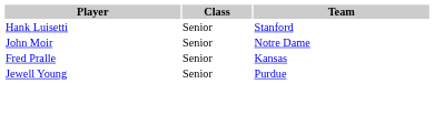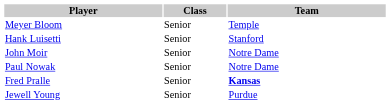 <table style="width:600px" "border:'1' 'solid' 'gray'">
 <tr>
 <th bgcolor="#CCCCCC" style="width:40%">Player</th>
 <th bgcolor="#CCCCCC" style="width:16%">Class</th>
 <th bgcolor="#CCCCCC" style="width:40%">Team</th>
+</tr>
+<tr>
+<td><a href='#'>Meyer Bloom</a></td>
+<td>Senior</td>
+<td><a href='#'>Temple</a></td>
 </tr>
 <tr>
 <td><a href='#'>Hank Luisetti</a></td>
 <td>Senior</td>
 <td><a href='#'>Stanford</a></td>
 </tr>
 <tr>
 <td><a href='#'>John Moir</a></td>
 <td>Senior</td>
 <td><a href='#'>Notre Dame</a></td>
 </tr>
 <tr>
+<td><a href='#'>Paul Nowak</a></td>
+<td>Senior</td>
+<td><a href='#'>Notre Dame</a></td>
+</tr>
+<tr>
 <td><a href='#'>Fred Pralle</a></td>
 <td>Senior</td>
-<td><a href='#'>Kansas</a></td>
+<td><strong><a href='#'>Kansas</a></strong></td>
 </tr>
 <tr>
 <td><a href='#'>Jewell Young</a></td>
 <td>Senior</td>
 <td><a href='#'>Purdue</a></td>
 </tr>
 </table>
